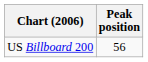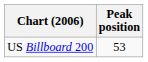 <table class="wikitable sortable">
 <tr>
 <th>Chart (2006)</th>
 <th>Peak<br>position</th>
 </tr>
 <tr>
 <td>US <a href='#'><em>Billboard</em> 200</a></td>
-<td style="text-align:center;">56</td>
+<td style="text-align:center;">53</td>
 </tr>
 </table>
